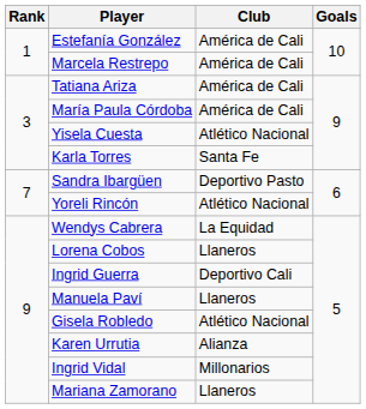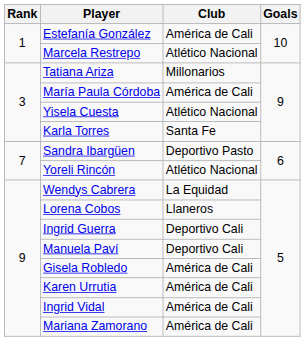 <table class="wikitable" border="1">
 <tr>
 <th>Rank</th>
 <th>Player</th>
 <th>Club</th>
 <th>Goals</th>
 </tr>
 <tr>
 <td rowspan=2 align=center>1</td>
 <td> <a href='#'>Estefanía González</a></td>
 <td>América de Cali</td>
 <td rowspan=2 align=center>10</td>
 </tr>
 <tr>
 <td> <a href='#'>Marcela Restrepo</a></td>
-<td>América de Cali</td>
+<td>Atlético Nacional</td>
 </tr>
 <tr>
 <td rowspan=4 align=center>3</td>
 <td> <a href='#'>Tatiana Ariza</a></td>
-<td>América de Cali</td>
+<td>Millonarios</td>
 <td rowspan=4 align=center>9</td>
 </tr>
 <tr>
 <td> <a href='#'>María Paula Córdoba</a></td>
 <td>América de Cali</td>
 </tr>
 <tr>
 <td> <a href='#'>Yisela Cuesta</a></td>
 <td>Atlético Nacional</td>
 </tr>
 <tr>
 <td> <a href='#'>Karla Torres</a></td>
 <td>Santa Fe</td>
 </tr>
 <tr>
 <td rowspan=2 align=center>7</td>
 <td> <a href='#'>Sandra Ibargüen</a></td>
 <td>Deportivo Pasto</td>
 <td rowspan=2 align=center>6</td>
 </tr>
 <tr>
 <td> <a href='#'>Yoreli Rincón</a></td>
 <td>Atlético Nacional</td>
 </tr>
 <tr>
 <td rowspan=8 align=center>9</td>
 <td> <a href='#'>Wendys Cabrera</a></td>
 <td>La Equidad</td>
 <td rowspan=8 align=center>5</td>
 </tr>
 <tr>
 <td> <a href='#'>Lorena Cobos</a></td>
 <td>Llaneros</td>
 </tr>
 <tr>
 <td> <a href='#'>Ingrid Guerra</a></td>
 <td>Deportivo Cali</td>
 </tr>
 <tr>
 <td> <a href='#'>Manuela Paví</a></td>
-<td>Llaneros</td>
+<td>Deportivo Cali</td>
 </tr>
 <tr>
 <td> <a href='#'>Gisela Robledo</a></td>
-<td>Atlético Nacional</td>
+<td>América de Cali</td>
 </tr>
 <tr>
 <td> <a href='#'>Karen Urrutia</a></td>
-<td>Alianza</td>
+<td>América de Cali</td>
 </tr>
 <tr>
 <td> <a href='#'>Ingrid Vidal</a></td>
-<td>Millonarios</td>
+<td>América de Cali</td>
 </tr>
 <tr>
 <td> <a href='#'>Mariana Zamorano</a></td>
-<td>Llaneros</td>
+<td>América de Cali</td>
 </tr>
 </table>
